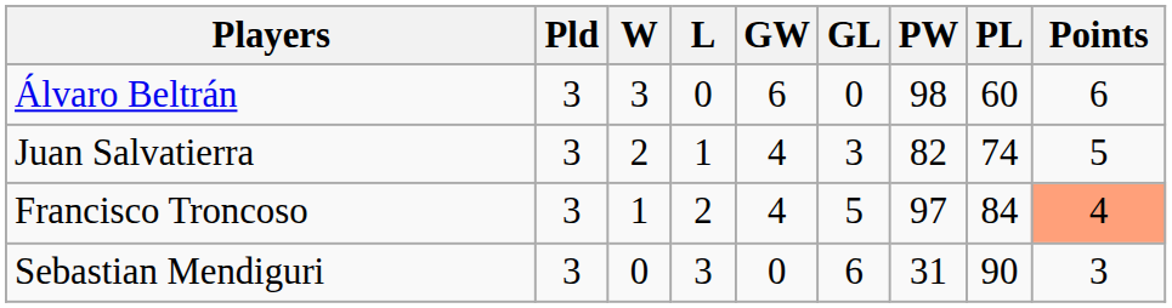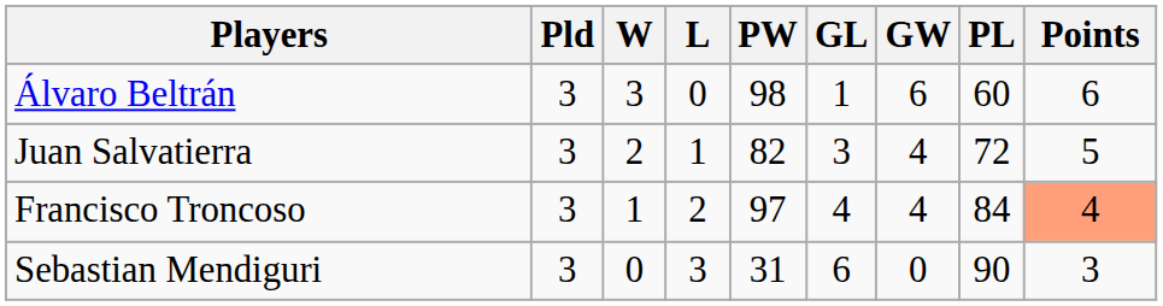 <table class=wikitable style="text-align:center">
 <tr>
 <th width=220>Players</th>
 <th width=20>Pld</th>
 <th width=20>W</th>
 <th width=20>L</th>
+<th width=20>PW</th>
+<th width=20>GL</th>
 <th width=20>GW</th>
-<th width=20>GL</th>
-<th width=20>PW</th>
 <th width=20>PL</th>
 <th width=50>Points</th>
 </tr>
 <tr>
 <td align=left> <a href='#'>Álvaro Beltrán</a></td>
 <td>3</td>
 <td>3</td>
 <td>0</td>
+<td>98</td>
+<td>1</td>
 <td>6</td>
-<td>0</td>
-<td>98</td>
 <td>60</td>
 <td>6</td>
 </tr>
 <tr>
 <td align=left> Juan Salvatierra</td>
 <td>3</td>
 <td>2</td>
 <td>1</td>
+<td>82</td>
+<td>3</td>
 <td>4</td>
-<td>3</td>
-<td>82</td>
-<td>74</td>
+<td>72</td>
 <td>5</td>
 </tr>
 <tr>
 <td align=left> Francisco Troncoso</td>
 <td>3</td>
 <td>1</td>
 <td>2</td>
+<td>97</td>
 <td>4</td>
-<td>5</td>
-<td>97</td>
+<td>4</td>
 <td>84</td>
 <td style="background: lightsalmon;">4</td>
 </tr>
 <tr>
 <td align=left> Sebastian Mendiguri</td>
 <td>3</td>
 <td>0</td>
 <td>3</td>
+<td>31</td>
+<td>6</td>
 <td>0</td>
-<td>6</td>
-<td>31</td>
 <td>90</td>
 <td>3</td>
 </tr>
 </table>
